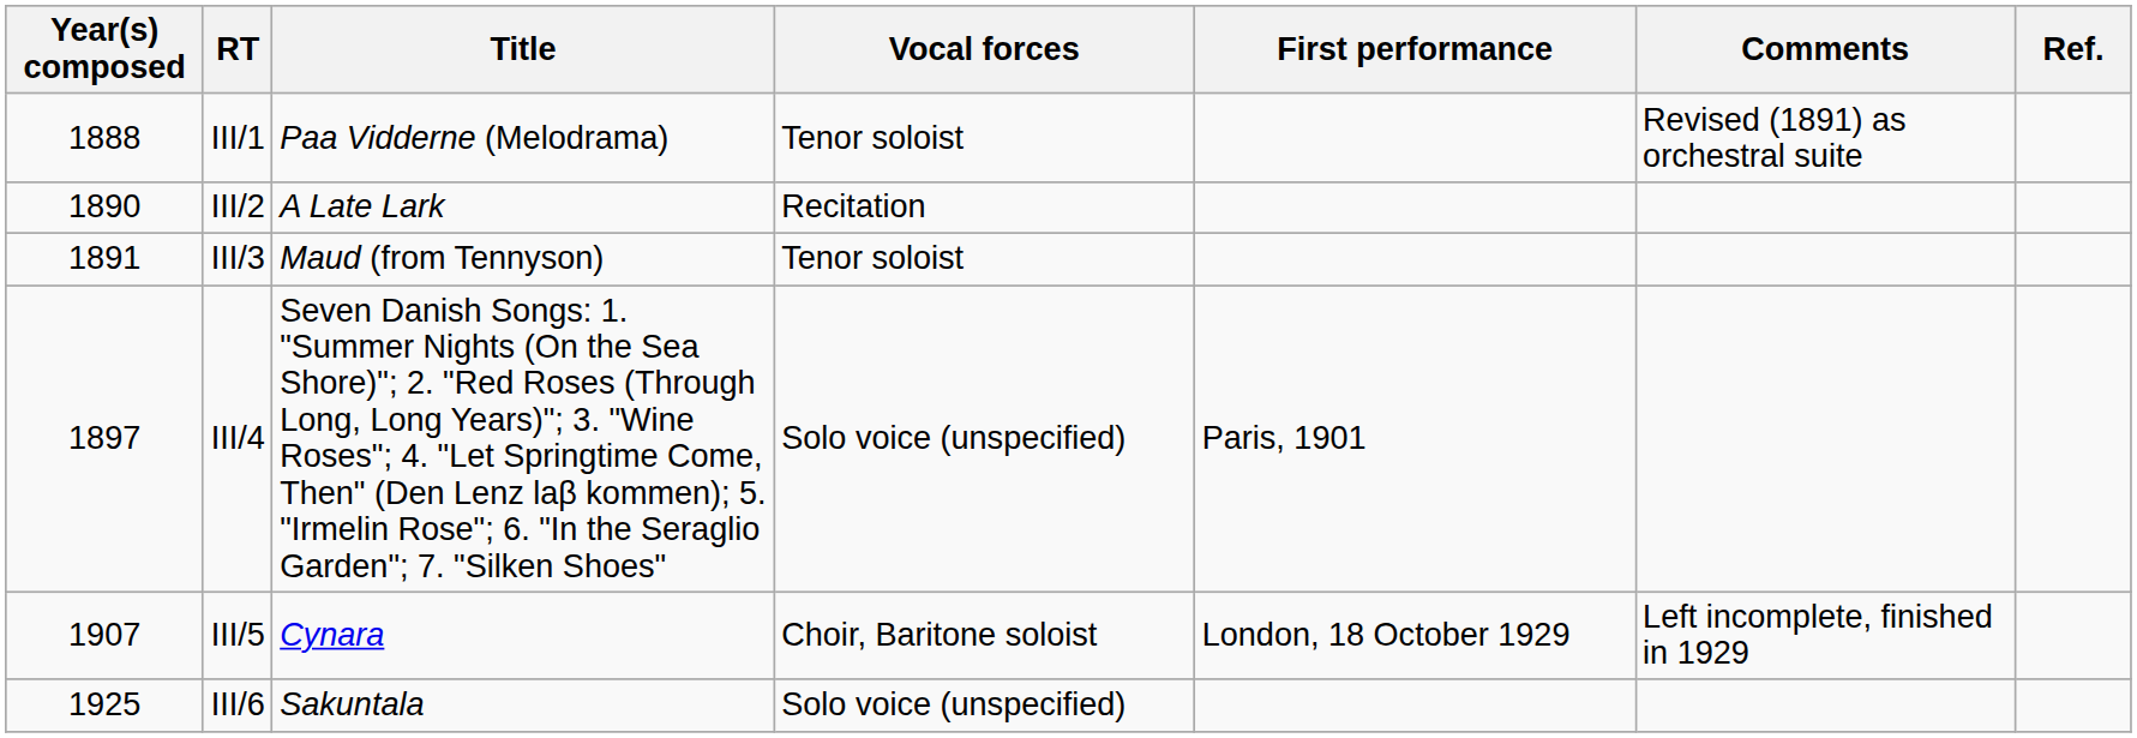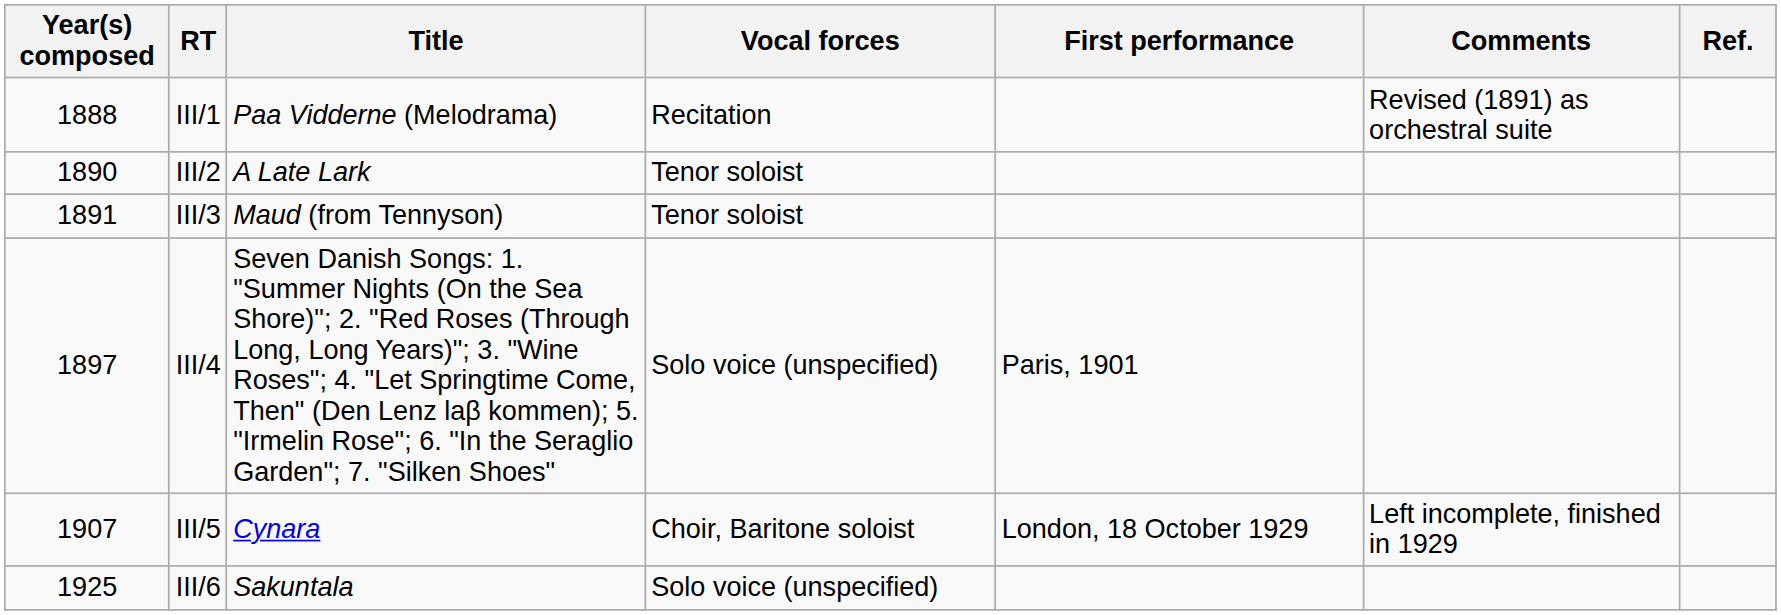 <table Class = "wikitable sortable">
 <tr>
 <th width="90">Year(s) composed</th>
 <th>RT</th>
 <th width="240">Title</th>
 <th width="200">Vocal forces</th>
 <th width="210">First performance</th>
 <th width="180">Comments</th>
 <th width= "50">Ref.</th>
 </tr>
 <tr>
 <td align= "center">1888</td>
 <td>III/1</td>
 <td><em>Paa Vidderne</em> (Melodrama)</td>
-<td>Tenor soloist</td>
+<td>Recitation</td>
 <td></td>
 <td>Revised (1891) as orchestral suite</td>
 <td></td>
 </tr>
 <tr>
 <td align= "center">1890</td>
 <td>III/2</td>
 <td><em>A Late Lark</em></td>
-<td>Recitation</td>
+<td>Tenor soloist</td>
 <td></td>
 <td></td>
 <td></td>
 </tr>
 <tr>
 <td align= "center">1891</td>
 <td>III/3</td>
 <td><em>Maud</em> (from Tennyson)</td>
 <td>Tenor soloist</td>
 <td></td>
 <td></td>
 <td></td>
 </tr>
 <tr>
 <td align= "center">1897</td>
 <td>III/4</td>
 <td>Seven Danish Songs: 1. "Summer Nights (On the Sea Shore)"; 2. "Red Roses (Through Long, Long Years)"; 3. "Wine Roses"; 4. "Let Springtime Come, Then" (Den Lenz laβ kommen); 5. "Irmelin Rose"; 6. "In the Seraglio Garden"; 7. "Silken Shoes"</td>
 <td>Solo voice (unspecified)</td>
 <td>Paris, 1901</td>
 <td></td>
 <td></td>
 </tr>
 <tr>
 <td align= "center">1907</td>
 <td>III/5</td>
 <td><em><a href='#'>Cynara</a></em></td>
 <td>Choir, Baritone soloist</td>
 <td>London, 18 October 1929</td>
 <td>Left incomplete, finished in 1929</td>
 <td></td>
 </tr>
 <tr>
 <td align= "center">1925</td>
 <td>III/6</td>
 <td><em>Sakuntala</em></td>
 <td>Solo voice (unspecified)</td>
 <td></td>
 <td></td>
 <td></td>
 </tr>
 </table>
